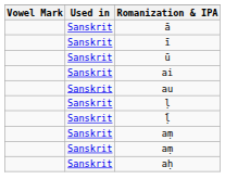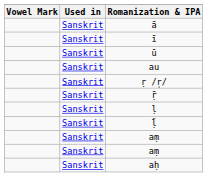 <table class="wikitable">
 <tr>
 </tr>
 <tr>
 <th>Vowel Mark</th>
 <th>Used in</th>
 <th>Romanization & IPA</th>
 </tr>
 <tr style="text-align:center;">
 <td></td>
 <td><a href='#'>Sanskrit</a></td>
 <td>ā </td>
 </tr>
 <tr style="text-align:center;">
 <td></td>
 <td><a href='#'>Sanskrit</a></td>
 <td>ī </td>
 </tr>
 <tr style="text-align:center;">
 <td></td>
 <td><a href='#'>Sanskrit</a></td>
 <td>ū </td>
 </tr>
 <tr style="text-align:center;">
 <td></td>
 <td><a href='#'>Sanskrit</a></td>
-<td>ai </td>
+<td>au </td>
 </tr>
 <tr style="text-align:center;">
 <td></td>
 <td><a href='#'>Sanskrit</a></td>
-<td>au </td>
+<td>ṛ /r̩/</td>
+</tr>
+<tr style="text-align:center;">
+<td></td>
+<td><a href='#'>Sanskrit</a></td>
+<td>ṝ </td>
 </tr>
 <tr style="text-align:center;">
 <td></td>
 <td><a href='#'>Sanskrit</a></td>
 <td>ḷ </td>
 </tr>
 <tr style="text-align:center;">
 <td></td>
 <td><a href='#'>Sanskrit</a></td>
 <td>ḹ </td>
 </tr>
 <tr style="text-align:center;">
 <td></td>
 <td><a href='#'>Sanskrit</a></td>
 <td>aṃ </td>
 </tr>
 <tr style="text-align:center;">
 <td></td>
 <td><a href='#'>Sanskrit</a></td>
 <td>aṃ </td>
 </tr>
 <tr style="text-align:center;">
 <td></td>
 <td><a href='#'>Sanskrit</a></td>
 <td>aḥ </td>
 </tr>
 </table>
